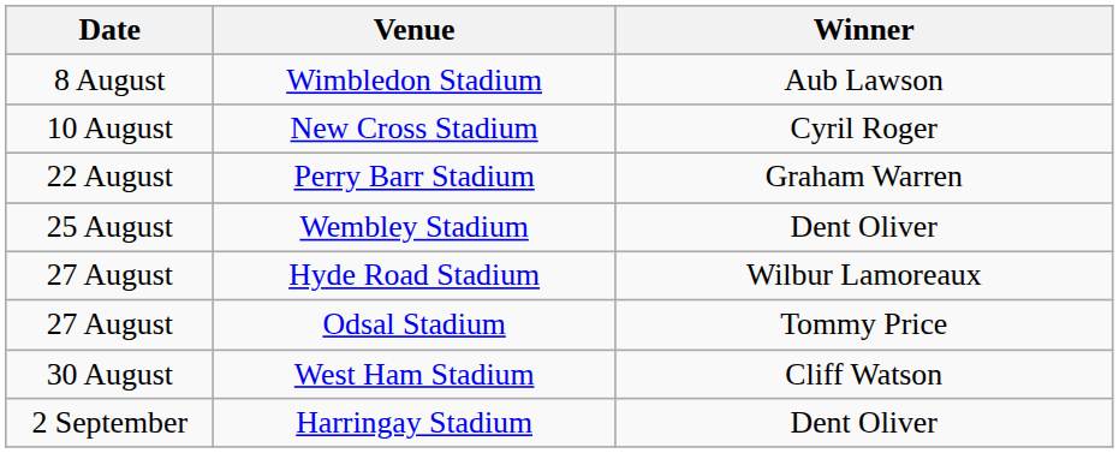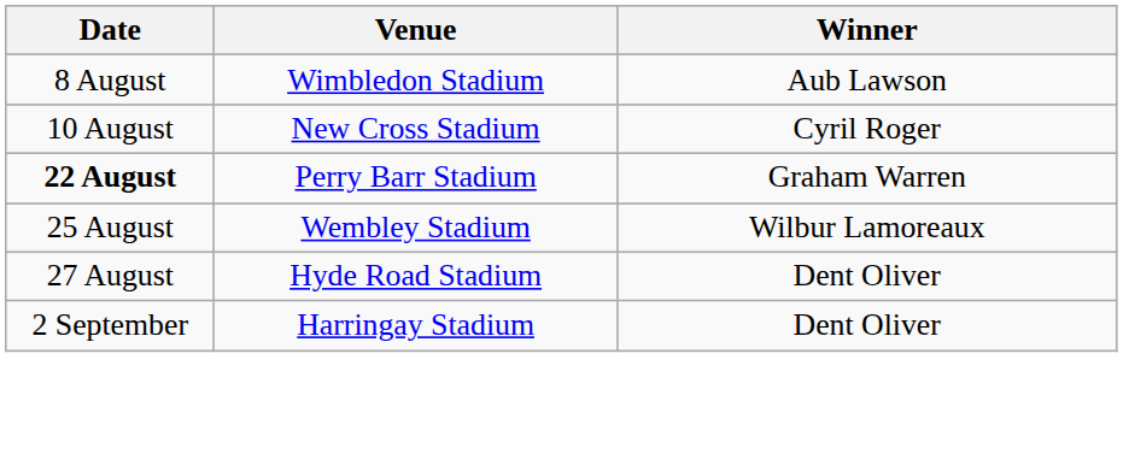 <table class="wikitable" style="text-align:center">
 <tr>
 <th width=100>Date</th>
 <th width=200>Venue</th>
 <th width=250>Winner</th>
 </tr>
 <tr>
 <td>8 August</td>
 <td><a href='#'>Wimbledon Stadium</a></td>
 <td>Aub Lawson</td>
 </tr>
 <tr>
 <td>10 August</td>
 <td><a href='#'>New Cross Stadium</a></td>
 <td>Cyril Roger</td>
 </tr>
 <tr>
-<td>22 August</td>
+<td><strong>22 August</strong></td>
 <td><a href='#'>Perry Barr Stadium</a></td>
 <td>Graham Warren</td>
 </tr>
 <tr>
 <td>25 August</td>
 <td><a href='#'>Wembley Stadium</a></td>
-<td>Dent Oliver</td>
+<td>Wilbur Lamoreaux</td>
 </tr>
 <tr>
 <td>27 August</td>
 <td><a href='#'>Hyde Road Stadium</a></td>
-<td>Wilbur Lamoreaux</td>
-</tr>
-<tr>
-<td>27 August</td>
-<td><a href='#'>Odsal Stadium</a></td>
-<td>Tommy Price</td>
-</tr>
-<tr>
-<td>30 August</td>
-<td><a href='#'>West Ham Stadium</a></td>
-<td>Cliff Watson</td>
+<td>Dent Oliver</td>
 </tr>
 <tr>
 <td>2 September</td>
 <td><a href='#'>Harringay Stadium</a></td>
 <td>Dent Oliver</td>
 </tr>
 </table>
